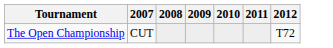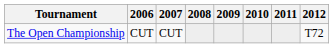 <table class="wikitable" style="font-size:95%;text-align:center;">
 <tr>
 <th>Tournament</th>
+<th>2006</th>
 <th>2007</th>
 <th>2008</th>
 <th>2009</th>
 <th>2010</th>
 <th>2011</th>
 <th>2012</th>
 </tr>
 <tr>
 <td align=left><a href='#'>The Open Championship</a></td>
 <td>CUT</td>
+<td>CUT</td>
 <td style="background:#eeeeee;"></td>
 <td style="background:#eeeeee;"></td>
 <td style="background:#eeeeee;"></td>
 <td style="background:#eeeeee;"></td>
 <td>T72</td>
 </tr>
 </table>
